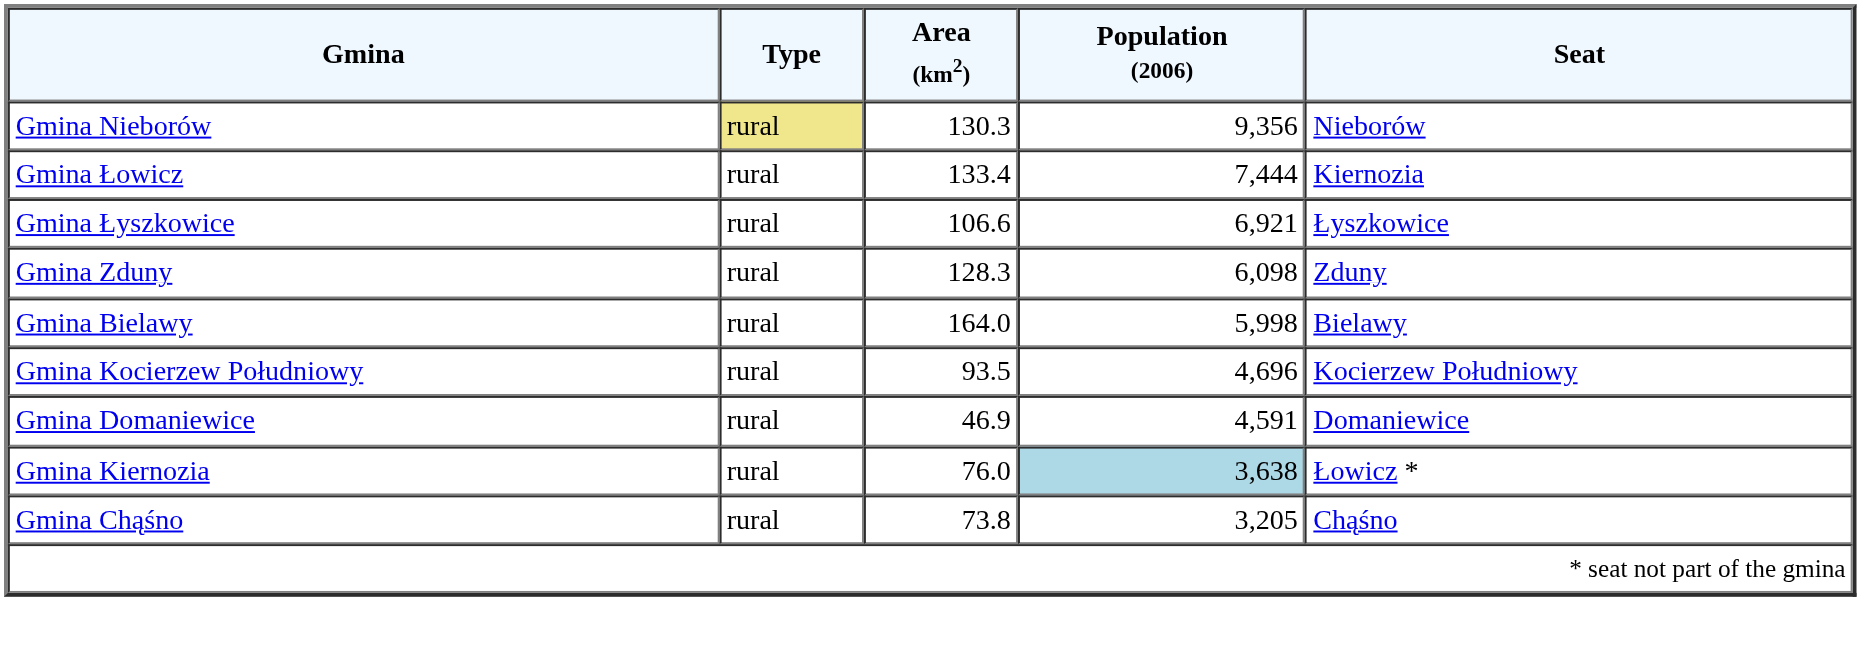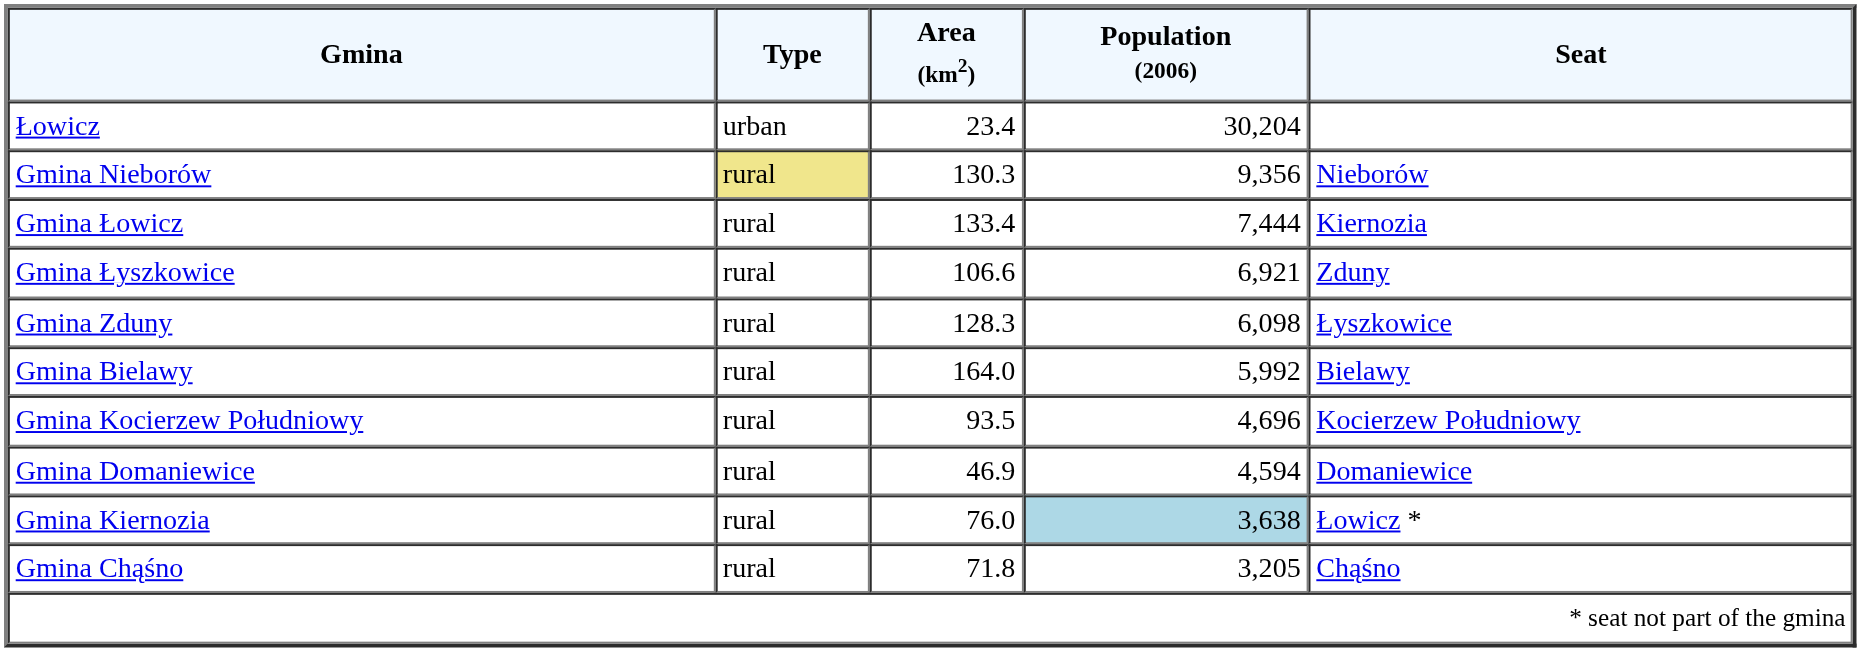 <table width="60%" border="2" cellpadding="3" cellspacing="0" style="font-size:90%;line-height:120%;">
 <tr bgcolor="F0F8FF">
 <td style="text-align:center;"><strong>Gmina</strong></td>
 <td style="text-align:center;"><strong>Type</strong></td>
 <td style="text-align:center;"><strong>Area<br><small>(km<sup>2</sup>)</small></strong></td>
 <td style="text-align:center;"><strong>Population<br><small>(2006)</small></strong></td>
 <td style="text-align:center;"><strong>Seat</strong></td>
+</tr>
+<tr>
+<td><a href='#'>Łowicz</a></td>
+<td>urban</td>
+<td style="text-align:right;">23.4</td>
+<td style="text-align:right;">30,204</td>
+<td> </td>
 </tr>
 <tr>
 <td><a href='#'>Gmina Nieborów</a></td>
 <td style="background: khaki;">rural</td>
 <td style="text-align:right;">130.3</td>
 <td style="text-align:right;">9,356</td>
 <td><a href='#'>Nieborów</a></td>
 </tr>
 <tr>
 <td><a href='#'>Gmina Łowicz</a></td>
 <td>rural</td>
 <td style="text-align:right;">133.4</td>
 <td style="text-align:right;">7,444</td>
 <td><a href='#'>Kiernozia</a></td>
 </tr>
 <tr>
 <td><a href='#'>Gmina Łyszkowice</a></td>
 <td>rural</td>
 <td style="text-align:right;">106.6</td>
 <td style="text-align:right;">6,921</td>
-<td><a href='#'>Łyszkowice</a></td>
+<td><a href='#'>Zduny</a></td>
 </tr>
 <tr>
 <td><a href='#'>Gmina Zduny</a></td>
 <td>rural</td>
 <td style="text-align:right;">128.3</td>
 <td style="text-align:right;">6,098</td>
-<td><a href='#'>Zduny</a></td>
+<td><a href='#'>Łyszkowice</a></td>
 </tr>
 <tr>
 <td><a href='#'>Gmina Bielawy</a></td>
 <td>rural</td>
 <td style="text-align:right;">164.0</td>
-<td style="text-align:right;">5,998</td>
+<td style="text-align:right;">5,992</td>
 <td><a href='#'>Bielawy</a></td>
 </tr>
 <tr>
 <td><a href='#'>Gmina Kocierzew Południowy</a></td>
 <td>rural</td>
 <td style="text-align:right;">93.5</td>
 <td style="text-align:right;">4,696</td>
 <td><a href='#'>Kocierzew Południowy</a></td>
 </tr>
 <tr>
 <td><a href='#'>Gmina Domaniewice</a></td>
 <td>rural</td>
 <td style="text-align:right;">46.9</td>
-<td style="text-align:right;">4,591</td>
+<td style="text-align:right;">4,594</td>
 <td><a href='#'>Domaniewice</a></td>
 </tr>
 <tr>
 <td><a href='#'>Gmina Kiernozia</a></td>
 <td>rural</td>
 <td style="text-align:right;">76.0</td>
 <td style="background: lightblue; text-align:right;">3,638</td>
 <td><a href='#'>Łowicz</a> *</td>
 </tr>
 <tr>
 <td><a href='#'>Gmina Chąśno</a></td>
 <td>rural</td>
-<td style="text-align:right;">73.8</td>
+<td style="text-align:right;">71.8</td>
 <td style="text-align:right;">3,205</td>
 <td><a href='#'>Chąśno</a></td>
 </tr>
 <tr>
 <td colspan=5 style="text-align:right;font-size:90%">* seat not part of the gmina</td>
 </tr>
 <tr>
 </tr>
 </table>
